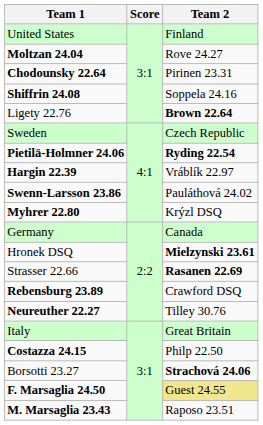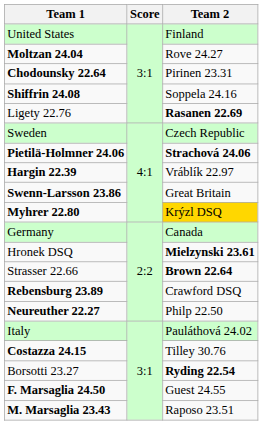 <table class="wikitable">
 <tr>
 <th>Team 1</th>
 <th>Score</th>
 <th>Team 2</th>
 </tr>
 <tr style="background:#cfc;">
 <td> United States</td>
 <td rowspan=5 align="center">3:1</td>
 <td> Finland</td>
 </tr>
 <tr>
 <td><strong>Moltzan 24.04</strong></td>
 <td>Rove 24.27</td>
 </tr>
 <tr>
 <td><strong>Chodounsky 22.64</strong></td>
 <td>Pirinen 23.31</td>
 </tr>
 <tr>
 <td><strong>Shiffrin 24.08</strong></td>
 <td>Soppela 24.16</td>
 </tr>
 <tr>
 <td>Ligety 22.76</td>
-<td><strong>Brown 22.64</strong></td>
+<td><strong>Rasanen 22.69</strong></td>
 </tr>
 <tr style="background:#cfc;">
 <td> Sweden</td>
 <td rowspan=5 align="center">4:1</td>
 <td> Czech Republic</td>
 </tr>
 <tr>
 <td><strong>Pietilä-Holmner 24.06</strong></td>
-<td><strong>Ryding 22.54</strong></td>
+<td><strong>Strachová 24.06</strong></td>
 </tr>
 <tr>
 <td><strong>Hargin 22.39</strong></td>
 <td>Vráblík 22.97</td>
 </tr>
 <tr>
 <td><strong>Swenn-Larsson 23.86</strong></td>
-<td>Pauláthová 24.02</td>
+<td> Great Britain</td>
 </tr>
 <tr>
 <td><strong>Myhrer 22.80</strong></td>
-<td>Krýzl DSQ</td>
+<td style="background: gold;">Krýzl DSQ</td>
 </tr>
 <tr style="background:#cfc;">
 <td> Germany</td>
 <td rowspan=5 align="center">2:2</td>
 <td> Canada</td>
 </tr>
 <tr>
 <td>Hronek DSQ</td>
 <td><strong>Mielzynski 23.61</strong></td>
 </tr>
 <tr>
 <td>Strasser 22.66</td>
-<td><strong>Rasanen 22.69</strong></td>
+<td><strong>Brown 22.64</strong></td>
 </tr>
 <tr>
 <td><strong>Rebensburg 23.89</strong></td>
 <td>Crawford DSQ</td>
 </tr>
 <tr>
 <td><strong>Neureuther 22.27</strong></td>
-<td>Tilley 30.76</td>
+<td>Philp 22.50</td>
 </tr>
 <tr style="background:#cfc;">
 <td> Italy</td>
 <td rowspan=5 align="center">3:1</td>
-<td> Great Britain</td>
+<td>Pauláthová 24.02</td>
 </tr>
 <tr>
 <td><strong>Costazza 24.15</strong></td>
-<td>Philp 22.50</td>
+<td>Tilley 30.76</td>
 </tr>
 <tr>
 <td>Borsotti 23.27</td>
-<td><strong>Strachová 24.06</strong></td>
+<td><strong>Ryding 22.54</strong></td>
 </tr>
 <tr>
 <td><strong>F. Marsaglia 24.50</strong></td>
-<td style="background: khaki;">Guest 24.55</td>
+<td>Guest 24.55</td>
 </tr>
 <tr>
 <td><strong>M. Marsaglia 23.43</strong></td>
 <td>Raposo 23.51</td>
 </tr>
 </table>
